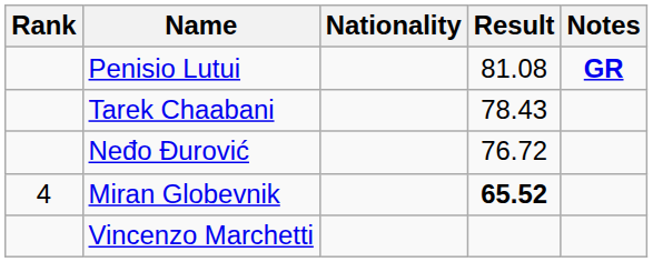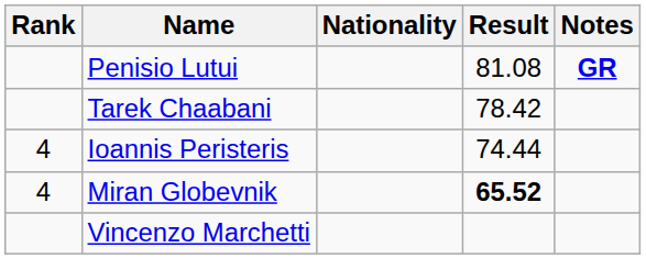 <table class="wikitable sortable" style="text-align:center">
 <tr>
 <th>Rank</th>
 <th>Name</th>
 <th>Nationality</th>
 <th>Result</th>
 <th>Notes</th>
 </tr>
 <tr>
 <td></td>
 <td align=left><a href='#'>Penisio Lutui</a></td>
 <td align=left></td>
 <td>81.08</td>
 <td><strong><a href='#'>GR</a></strong></td>
 </tr>
 <tr>
 <td></td>
 <td align=left><a href='#'>Tarek Chaabani</a></td>
 <td align=left></td>
-<td>78.43</td>
+<td>78.42</td>
 <td></td>
 </tr>
 <tr>
-<td></td>
-<td align=left><a href='#'>Neđo Đurović</a></td>
+<td>4</td>
+<td align=left><a href='#'>Ioannis Peristeris</a></td>
 <td align=left></td>
-<td>76.72</td>
+<td>74.44</td>
 <td></td>
 </tr>
 <tr>
 <td>4</td>
 <td align=left><a href='#'>Miran Globevnik</a></td>
 <td align=left></td>
 <td><strong>65.52</strong></td>
 <td></td>
 </tr>
 <tr>
 <td></td>
 <td align=left><a href='#'>Vincenzo Marchetti</a></td>
 <td align=left></td>
 <td></td>
 <td></td>
 </tr>
 </table>
